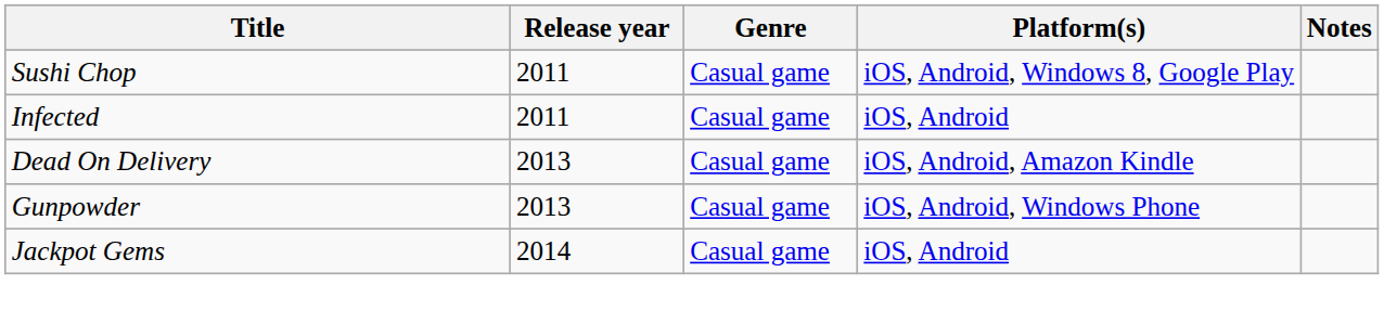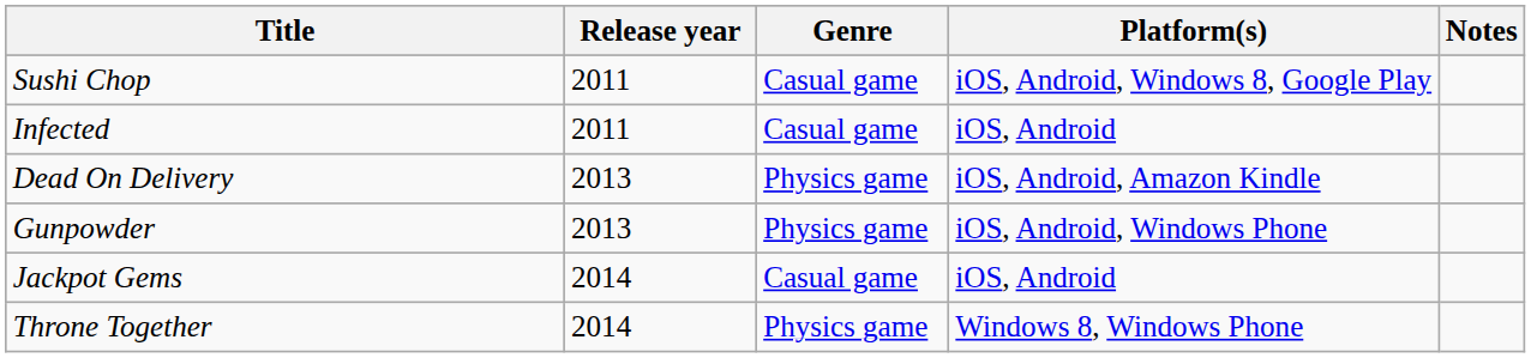 <table class="sortable wikitable" style="font-size: 95%;">
 <tr>
 <th style="width:275px;">Title</th>
 <th style="width:90px;">Release year</th>
 <th style="width:90px;">Genre</th>
 <th style="min-width:90px;">Platform(s)</th>
 <th class="unsortable">Notes</th>
 </tr>
 <tr>
 <td><em>Sushi Chop</em></td>
 <td>2011</td>
 <td><a href='#'>Casual game</a></td>
 <td><a href='#'>iOS</a>, <a href='#'>Android</a>, <a href='#'>Windows 8</a>, <a href='#'>Google Play</a></td>
 <td></td>
 </tr>
 <tr>
 <td><em>Infected</em></td>
 <td>2011</td>
 <td><a href='#'>Casual game</a></td>
 <td><a href='#'>iOS</a>, <a href='#'>Android</a></td>
 <td></td>
 </tr>
 <tr>
 <td><em>Dead On Delivery</em></td>
 <td>2013</td>
-<td><a href='#'>Casual game</a></td>
+<td><a href='#'>Physics game</a></td>
 <td><a href='#'>iOS</a>, <a href='#'>Android</a>, <a href='#'>Amazon Kindle</a></td>
 <td></td>
 </tr>
 <tr>
 <td><em>Gunpowder</em></td>
 <td>2013</td>
-<td><a href='#'>Casual game</a></td>
+<td><a href='#'>Physics game</a></td>
 <td><a href='#'>iOS</a>, <a href='#'>Android</a>, <a href='#'>Windows Phone</a></td>
 <td></td>
 </tr>
 <tr>
 <td><em>Jackpot Gems</em></td>
 <td>2014</td>
 <td><a href='#'>Casual game</a></td>
 <td><a href='#'>iOS</a>, <a href='#'>Android</a></td>
 <td></td>
 </tr>
+<tr>
+<td><em>Throne Together</em></td>
+<td>2014</td>
+<td><a href='#'>Physics game</a></td>
+<td><a href='#'>Windows 8</a>, <a href='#'>Windows Phone</a></td>
+<td></td>
+</tr>
 </table>
